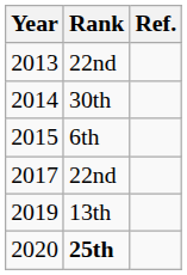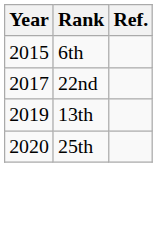 <table class="wikitable sortable">
 <tr>
 <th>Year</th>
 <th>Rank</th>
 <th class="unsortable">Ref.</th>
-</tr>
-<tr>
-<td>2013</td>
-<td>22nd</td>
-<td></td>
-</tr>
-<tr>
-<td>2014</td>
-<td>30th</td>
-<td></td>
 </tr>
 <tr>
 <td>2015</td>
 <td>6th</td>
 <td></td>
 </tr>
 <tr>
 <td>2017</td>
 <td>22nd</td>
 <td></td>
 </tr>
 <tr>
 <td>2019</td>
 <td>13th</td>
 <td></td>
 </tr>
 <tr>
 <td>2020</td>
-<td><strong>25th</strong></td>
+<td>25th</td>
 <td></td>
 </tr>
 </table>
